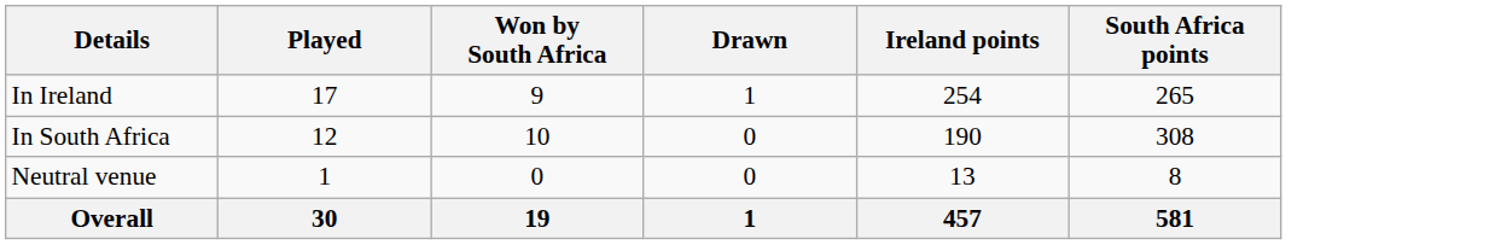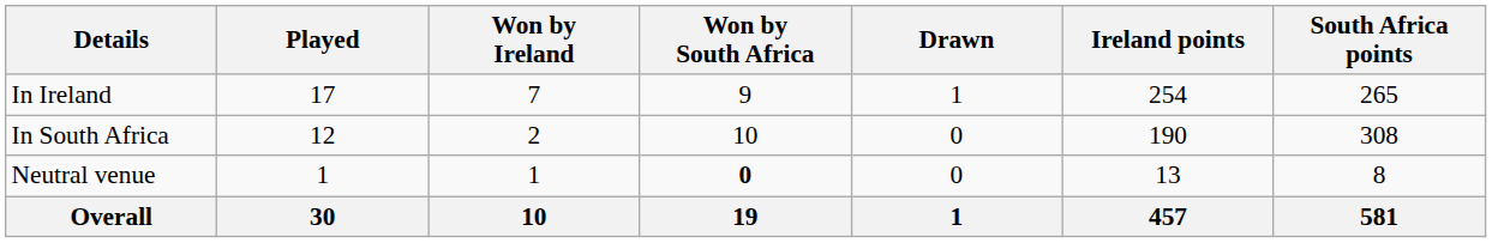 <table class="wikitable sortable">
 <tr>
 <th width="125">Details</th>
 <th width="125">Played</th>
+<th width="125">Won by<br>Ireland</th>
 <th width="125">Won by<br>South Africa</th>
 <th width="125">Drawn</th>
 <th width="125">Ireland points</th>
 <th width="125">South Africa points</th>
 </tr>
 <tr>
 <td>In Ireland</td>
 <td align=center>17</td>
+<td align=center>7</td>
 <td align=center>9</td>
 <td align=center>1</td>
 <td align=center>254</td>
 <td align=center>265</td>
 </tr>
 <tr>
 <td>In South Africa</td>
 <td align=center>12</td>
+<td align=center>2</td>
 <td align=center>10</td>
 <td align=center>0</td>
 <td align=center>190</td>
 <td align=center>308</td>
 </tr>
 <tr>
 <td>Neutral venue</td>
 <td align=center>1</td>
-<td align=center>0</td>
+<td align=center>1</td>
+<td align=center><strong>0</strong></td>
 <td align=center>0</td>
 <td align=center>13</td>
 <td align=center>8</td>
 </tr>
 <tr>
 <th align=center><strong>Overall</strong></th>
 <th align=center><strong>30</strong></th>
+<th align=center><strong>10</strong></th>
 <th align=center><strong>19</strong></th>
 <th align=center><strong>1</strong></th>
 <th align=center><strong>457</strong></th>
 <th align=center><strong>581</strong></th>
 </tr>
 </table>
